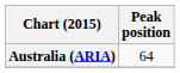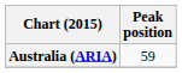 <table class="wikitable plainrowheaders" style="text-align:center">
 <tr>
 <th>Chart (2015)</th>
 <th>Peak<br>position</th>
 </tr>
 <tr>
 <th scope="row">Australia (<a href='#'>ARIA</a>)</th>
-<td>64</td>
+<td>59</td>
 </tr>
 <tr>
 </tr>
 </table>
